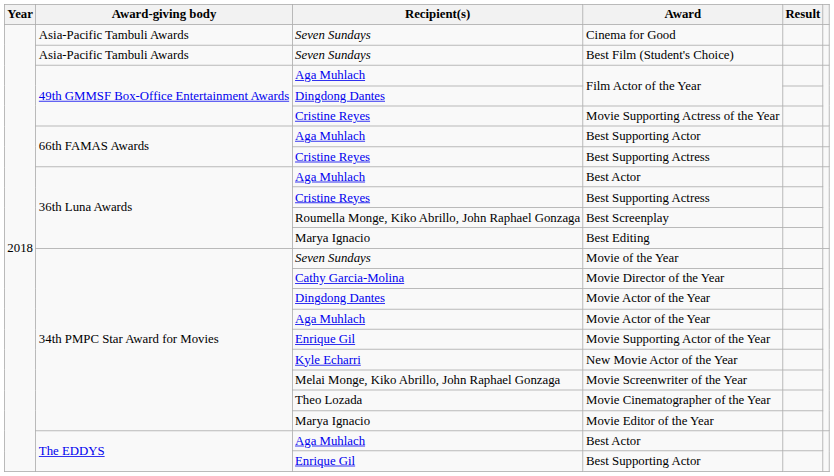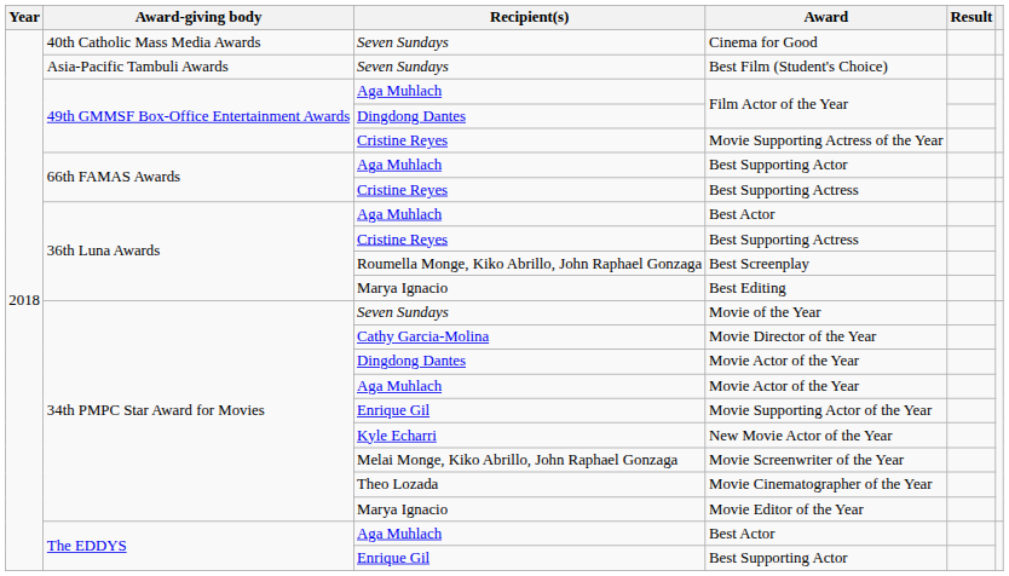 <table class="wikitable" style="font-size:100%;">
 <tr>
 <th scope="col">Year</th>
 <th scope="col">Award-giving body</th>
 <th scope="col">Recipient(s)</th>
 <th scope="col">Award</th>
 <th scope="col">Result</th>
 <th scope="col" class="unsortable"></th>
 </tr>
 <tr>
 <td rowspan="22">2018</td>
-<td rowspan="1">Asia-Pacific Tambuli Awards</td>
+<td rowspan="1">40th Catholic Mass Media Awards</td>
 <td><em>Seven Sundays</em></td>
 <td>Cinema for Good</td>
 <td></td>
 <td rowspan="1"></td>
 </tr>
 <tr>
 <td rowspan="1">Asia-Pacific Tambuli Awards</td>
 <td><em>Seven Sundays</em></td>
 <td>Best Film (Student's Choice)</td>
 <td></td>
 <td rowspan="1"></td>
 </tr>
 <tr>
 <td rowspan="3"><a href='#'>49th GMMSF Box-Office Entertainment Awards</a></td>
 <td><a href='#'>Aga Muhlach</a></td>
 <td rowspan="2">Film Actor of the Year</td>
 <td></td>
 <td rowspan="3"></td>
 </tr>
 <tr>
 <td><a href='#'>Dingdong Dantes</a></td>
 <td></td>
 </tr>
 <tr>
 <td><a href='#'>Cristine Reyes</a></td>
 <td>Movie Supporting Actress of the Year</td>
 <td></td>
 </tr>
 <tr>
 <td rowspan="2">66th FAMAS Awards</td>
 <td><a href='#'>Aga Muhlach</a></td>
 <td>Best Supporting Actor</td>
 <td></td>
 <td></td>
 </tr>
 <tr>
 <td><a href='#'>Cristine Reyes</a></td>
 <td>Best Supporting Actress</td>
 <td></td>
 <td></td>
 </tr>
 <tr>
 <td rowspan="4">36th Luna Awards</td>
 <td><a href='#'>Aga Muhlach</a></td>
 <td>Best Actor</td>
 <td></td>
 <td rowspan="4"></td>
 </tr>
 <tr>
 <td><a href='#'>Cristine Reyes</a></td>
 <td>Best Supporting Actress</td>
 <td></td>
 </tr>
 <tr>
 <td>Roumella Monge, Kiko Abrillo, John Raphael Gonzaga</td>
 <td>Best Screenplay</td>
 <td></td>
 </tr>
 <tr>
 <td>Marya Ignacio</td>
 <td>Best Editing</td>
 <td></td>
 </tr>
 <tr>
 <td rowspan="9">34th PMPC Star Award for Movies</td>
 <td><em>Seven Sundays</em></td>
 <td>Movie of the Year</td>
 <td></td>
 <td rowspan="9"></td>
 </tr>
 <tr>
 <td><a href='#'>Cathy Garcia-Molina</a></td>
 <td>Movie Director of the Year</td>
 <td></td>
 </tr>
 <tr>
 <td><a href='#'>Dingdong Dantes</a></td>
 <td>Movie Actor of the Year</td>
 <td></td>
 </tr>
 <tr>
 <td><a href='#'>Aga Muhlach</a></td>
 <td>Movie Actor of the Year</td>
 <td></td>
 </tr>
 <tr>
 <td><a href='#'>Enrique Gil</a></td>
 <td>Movie Supporting Actor of the Year</td>
 <td></td>
 </tr>
 <tr>
 <td><a href='#'>Kyle Echarri</a></td>
 <td>New Movie Actor of the Year</td>
 <td></td>
 </tr>
 <tr>
 <td>Melai Monge, Kiko Abrillo, John Raphael Gonzaga</td>
 <td>Movie Screenwriter of the Year</td>
 <td></td>
 </tr>
 <tr>
 <td>Theo Lozada</td>
 <td>Movie Cinematographer of the Year</td>
 <td></td>
 </tr>
 <tr>
 <td>Marya Ignacio</td>
 <td>Movie Editor of the Year</td>
 <td></td>
 </tr>
 <tr>
 <td rowspan="2"><a href='#'>The EDDYS</a></td>
 <td><a href='#'>Aga Muhlach</a></td>
 <td>Best Actor</td>
 <td></td>
 <td rowspan="2"></td>
 </tr>
 <tr>
 <td><a href='#'>Enrique Gil</a></td>
 <td>Best Supporting Actor</td>
 <td></td>
 </tr>
 </table>
